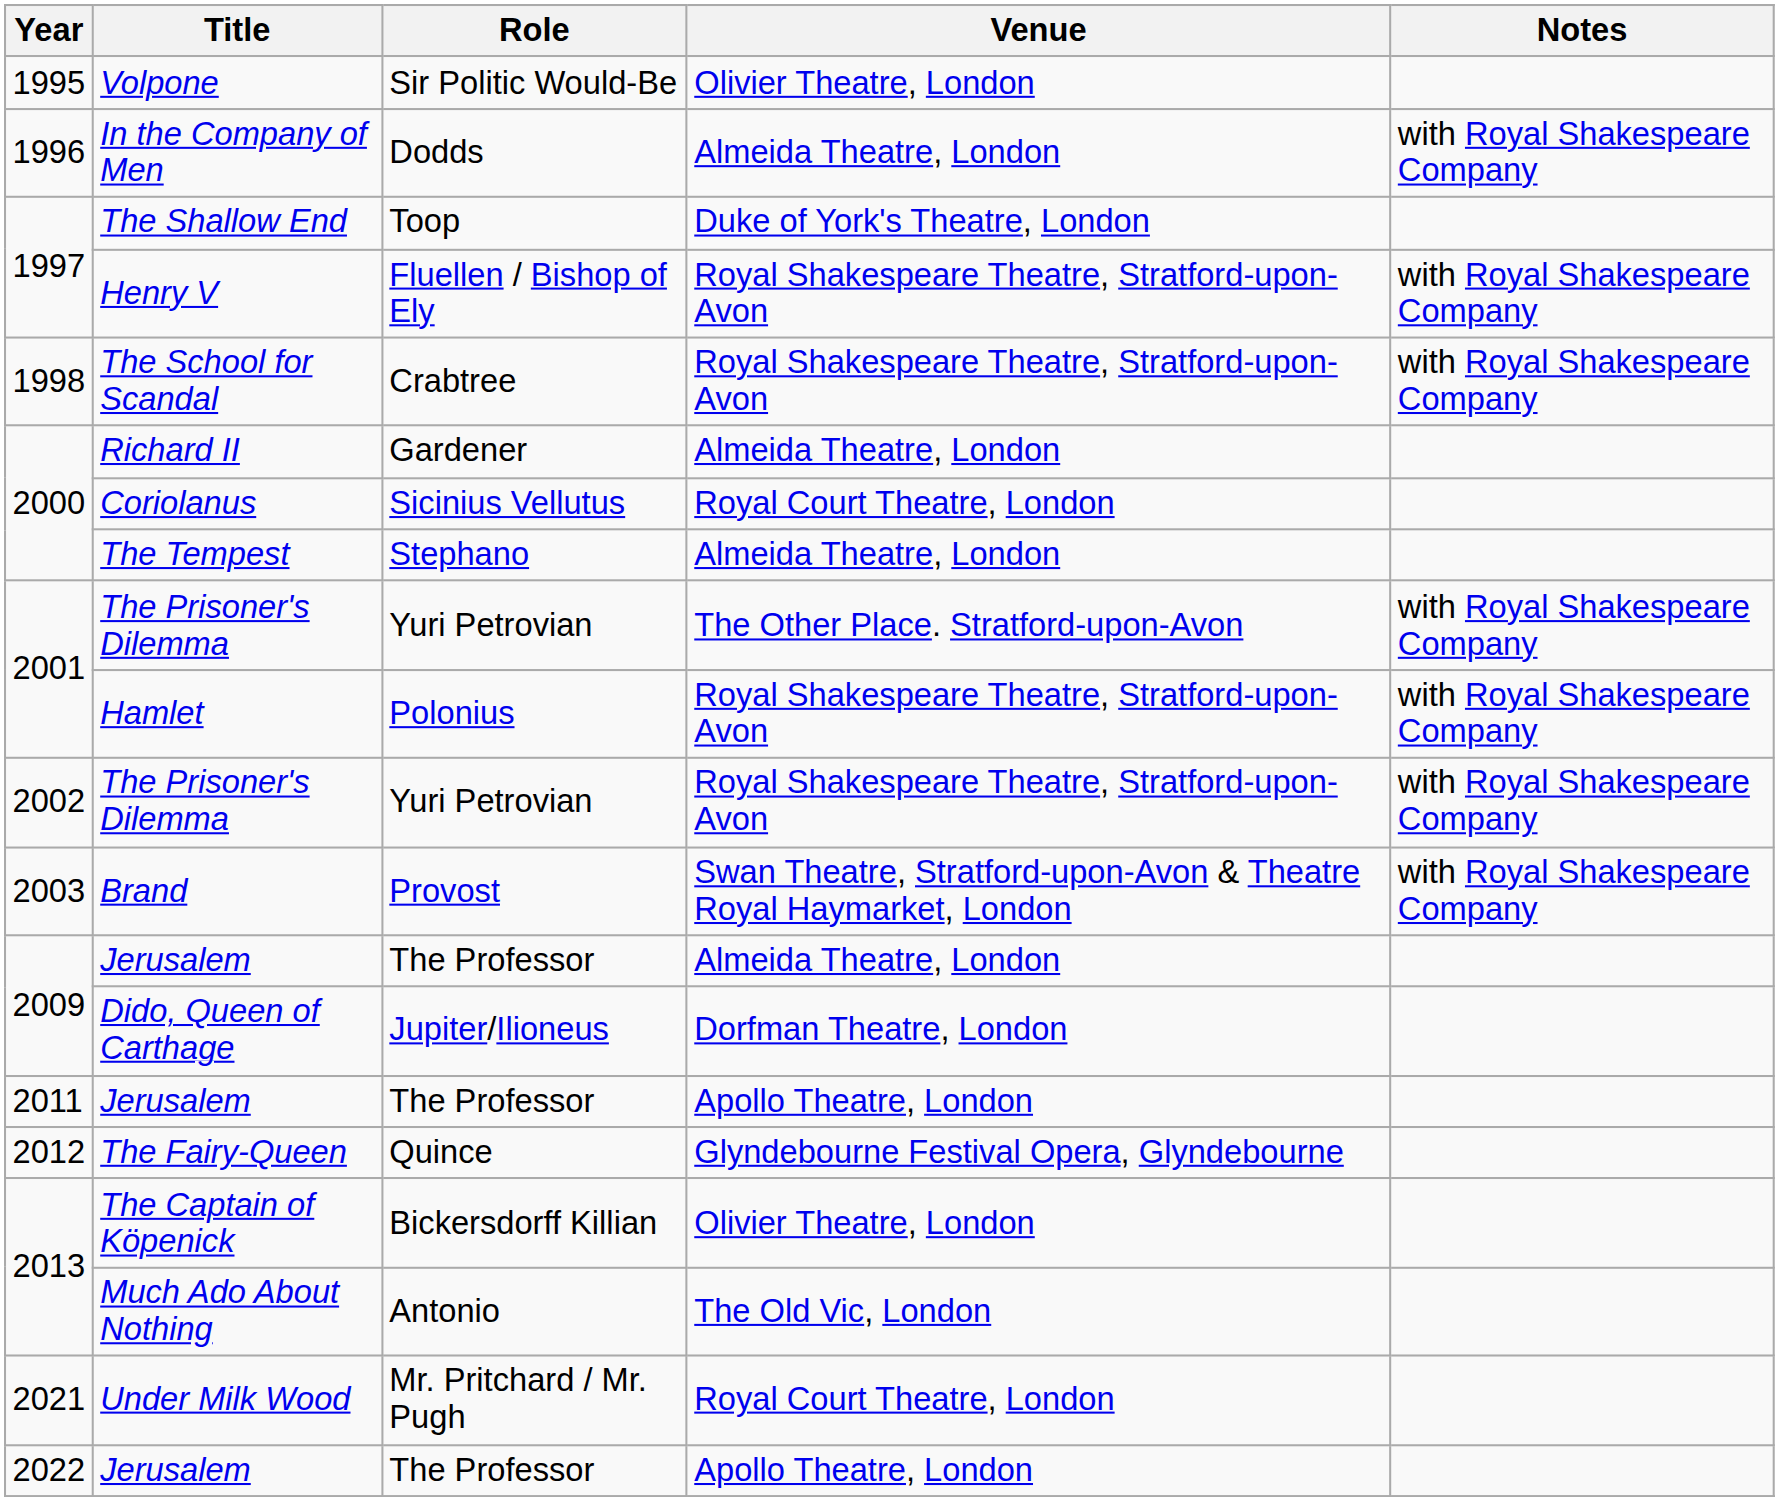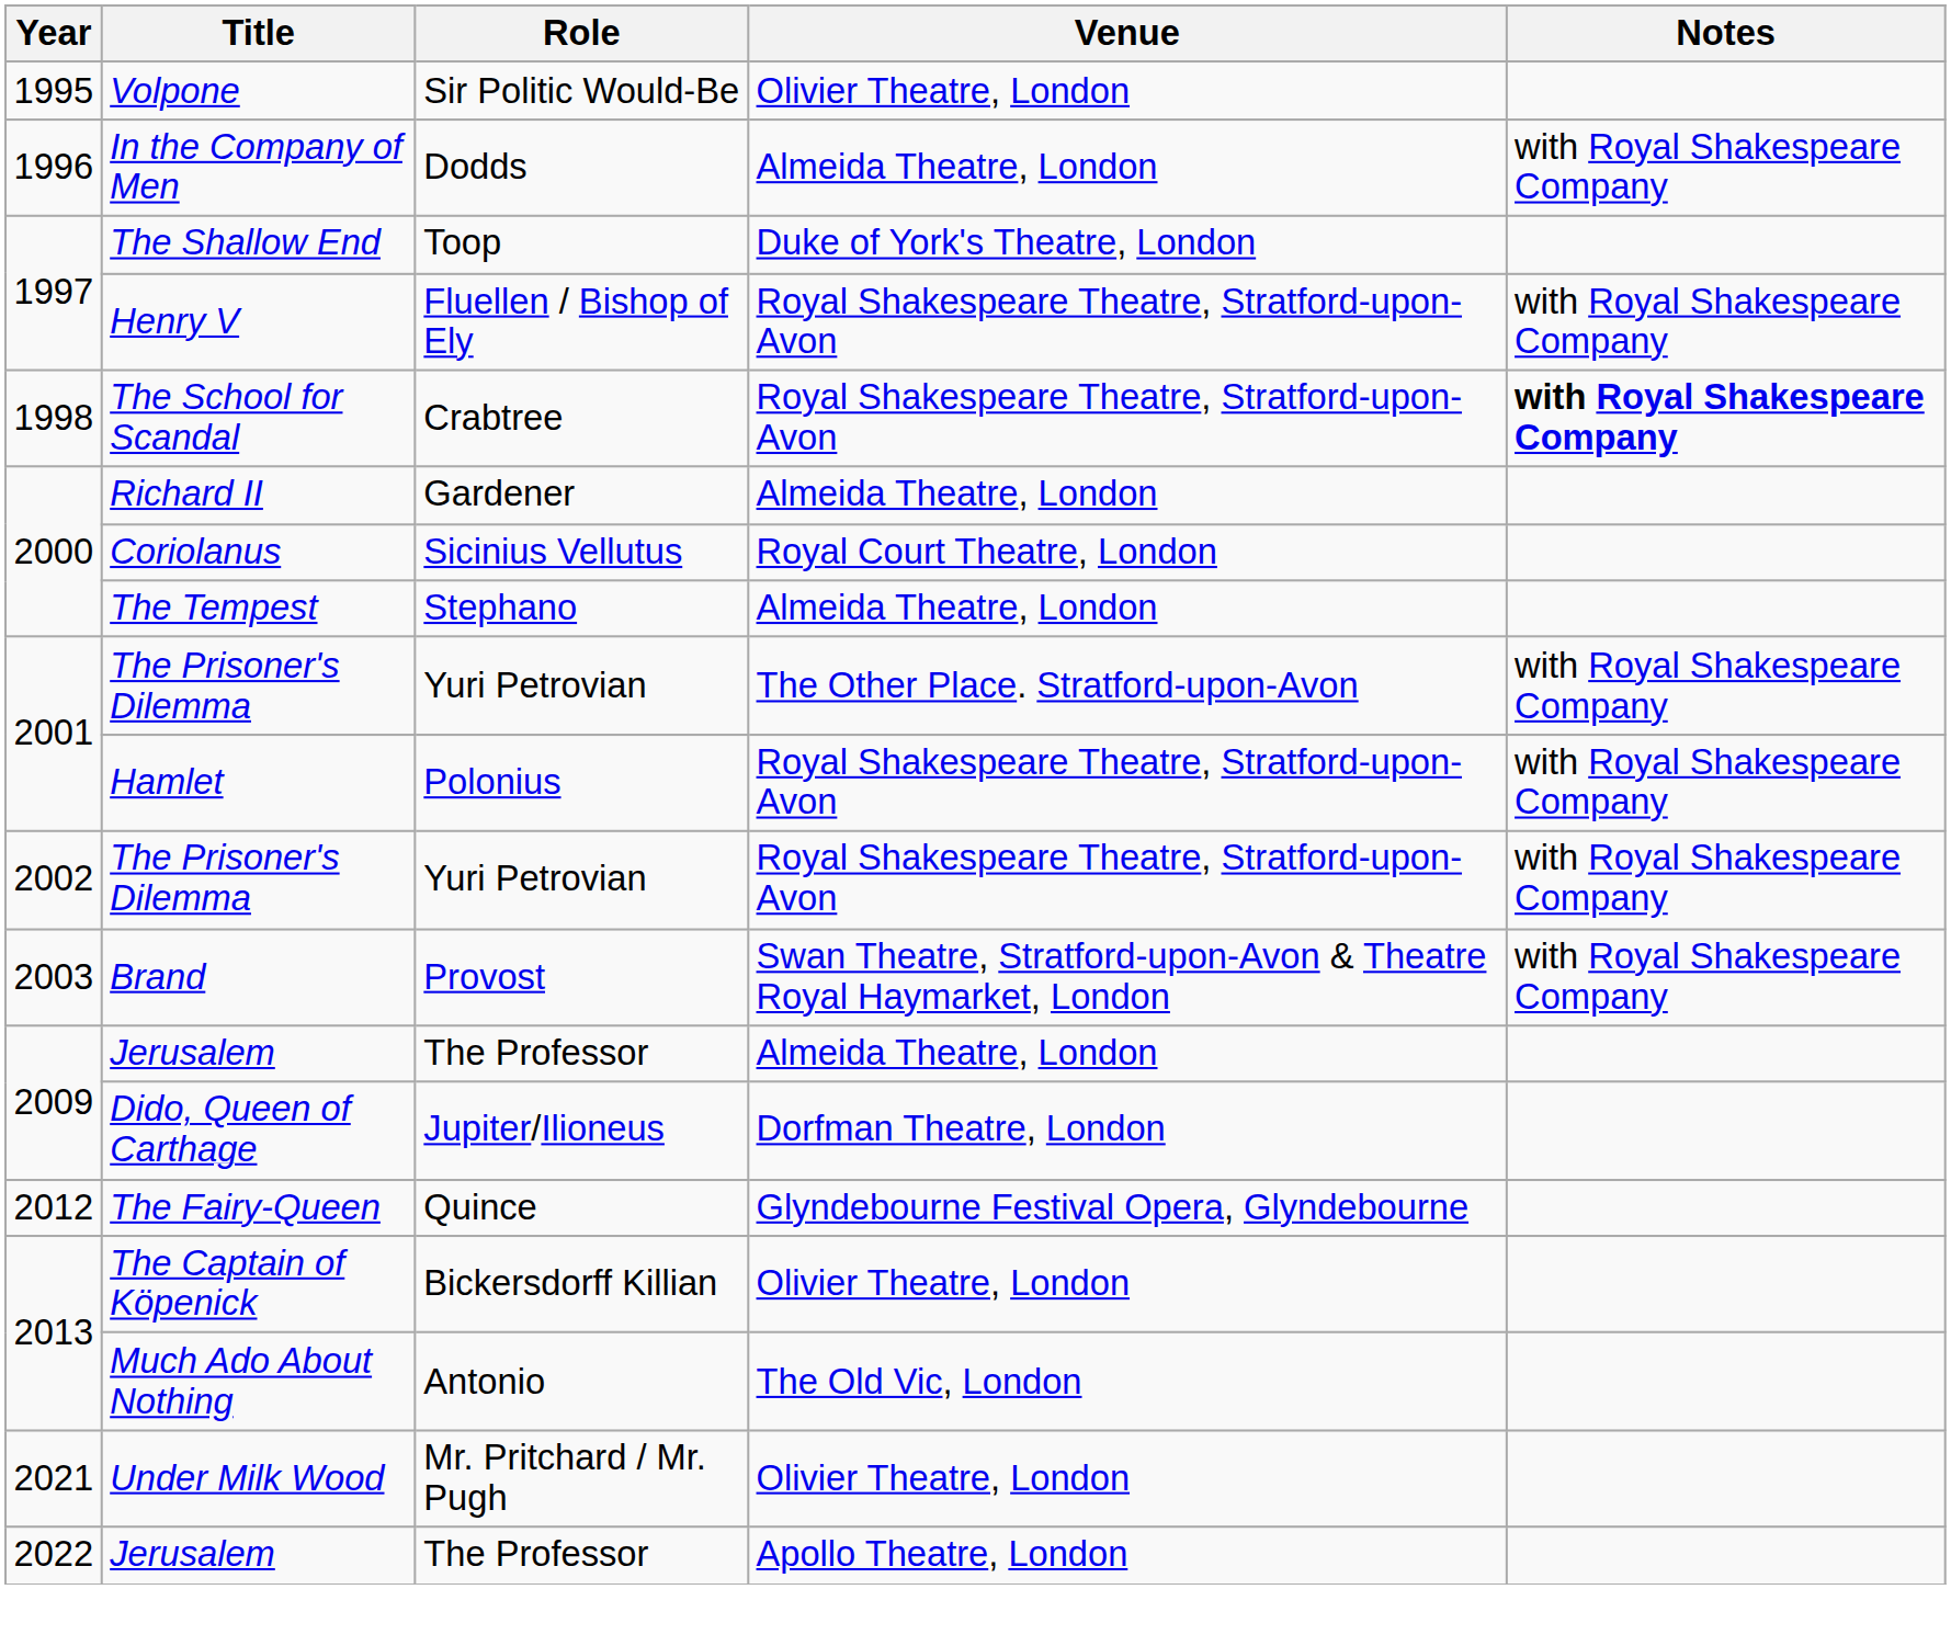 <table class="wikitable sortable">
 <tr>
 <th>Year</th>
 <th>Title</th>
 <th>Role</th>
 <th>Venue</th>
 <th>Notes</th>
 </tr>
 <tr>
 <td>1995</td>
 <td><em><a href='#'>Volpone</a></em></td>
 <td>Sir Politic Would-Be</td>
 <td><a href='#'>Olivier Theatre</a>, <a href='#'>London</a></td>
 <td></td>
 </tr>
 <tr>
 <td>1996</td>
 <td><em><a href='#'>In the Company of Men</a></em></td>
 <td>Dodds</td>
 <td><a href='#'>Almeida Theatre</a>, <a href='#'>London</a></td>
 <td>with <a href='#'>Royal Shakespeare Company</a></td>
 </tr>
 <tr>
 <td rowspan="2">1997</td>
 <td><em><a href='#'>The Shallow End</a></em></td>
 <td>Toop</td>
 <td><a href='#'>Duke of York's Theatre</a>, <a href='#'>London</a></td>
 <td></td>
 </tr>
 <tr>
 <td><em><a href='#'>Henry V</a></em></td>
 <td><a href='#'>Fluellen</a> / <a href='#'>Bishop of Ely</a></td>
 <td><a href='#'>Royal Shakespeare Theatre</a>, <a href='#'>Stratford-upon-Avon</a></td>
 <td>with <a href='#'>Royal Shakespeare Company</a></td>
 </tr>
 <tr>
 <td>1998</td>
 <td><em><a href='#'>The School for Scandal</a></em></td>
 <td>Crabtree</td>
 <td><a href='#'>Royal Shakespeare Theatre</a>, <a href='#'>Stratford-upon-Avon</a></td>
-<td>with <a href='#'>Royal Shakespeare Company</a></td>
+<td><strong>with <a href='#'>Royal Shakespeare Company</a></strong></td>
 </tr>
 <tr>
 <td rowspan="3">2000</td>
 <td><em><a href='#'>Richard II</a></em></td>
 <td>Gardener</td>
 <td><a href='#'>Almeida Theatre</a>, <a href='#'>London</a></td>
 <td></td>
 </tr>
 <tr>
 <td><em><a href='#'>Coriolanus</a></em></td>
 <td><a href='#'>Sicinius Vellutus</a></td>
 <td><a href='#'>Royal Court Theatre</a>, <a href='#'>London</a></td>
 <td></td>
 </tr>
 <tr>
 <td><em><a href='#'>The Tempest</a></em></td>
 <td><a href='#'>Stephano</a></td>
 <td><a href='#'>Almeida Theatre</a>, <a href='#'>London</a></td>
 <td></td>
 </tr>
 <tr>
 <td rowspan="2">2001</td>
 <td><em><a href='#'>The Prisoner's Dilemma</a></em></td>
 <td>Yuri Petrovian</td>
 <td><a href='#'>The Other Place</a>. <a href='#'>Stratford-upon-Avon</a></td>
 <td>with <a href='#'>Royal Shakespeare Company</a></td>
 </tr>
 <tr>
 <td><em><a href='#'>Hamlet</a></em></td>
 <td><a href='#'>Polonius</a></td>
 <td><a href='#'>Royal Shakespeare Theatre</a>, <a href='#'>Stratford-upon-Avon</a></td>
 <td>with <a href='#'>Royal Shakespeare Company</a></td>
 </tr>
 <tr>
 <td>2002</td>
 <td><em><a href='#'>The Prisoner's Dilemma</a></em></td>
 <td>Yuri Petrovian</td>
 <td><a href='#'>Royal Shakespeare Theatre</a>, <a href='#'>Stratford-upon-Avon</a></td>
 <td>with <a href='#'>Royal Shakespeare Company</a></td>
 </tr>
 <tr>
 <td>2003</td>
 <td><em><a href='#'>Brand</a></em></td>
 <td><a href='#'>Provost</a></td>
 <td><a href='#'>Swan Theatre</a>, <a href='#'>Stratford-upon-Avon</a> & <a href='#'>Theatre Royal Haymarket</a>, <a href='#'>London</a></td>
 <td>with <a href='#'>Royal Shakespeare Company</a></td>
 </tr>
 <tr>
 <td rowspan="2">2009</td>
 <td><em><a href='#'>Jerusalem</a></em></td>
 <td>The Professor</td>
 <td><a href='#'>Almeida Theatre</a>, <a href='#'>London</a></td>
 <td></td>
 </tr>
 <tr>
 <td><em><a href='#'>Dido, Queen of Carthage</a></em></td>
 <td><a href='#'>Jupiter</a>/<a href='#'>Ilioneus</a></td>
 <td><a href='#'>Dorfman Theatre</a>, <a href='#'>London</a></td>
 <td></td>
 </tr>
 <tr>
-<td>2011</td>
-<td><em><a href='#'>Jerusalem</a></em></td>
-<td>The Professor</td>
-<td><a href='#'>Apollo Theatre</a>, <a href='#'>London</a></td>
-<td></td>
-</tr>
-<tr>
 <td>2012</td>
 <td><em><a href='#'>The Fairy-Queen</a></em></td>
 <td>Quince</td>
 <td><a href='#'>Glyndebourne Festival Opera</a>, <a href='#'>Glyndebourne</a></td>
 <td></td>
 </tr>
 <tr>
 <td rowspan="2">2013</td>
 <td><em><a href='#'>The Captain of Köpenick</a></em></td>
 <td>Bickersdorff Killian</td>
 <td><a href='#'>Olivier Theatre</a>, <a href='#'>London</a></td>
 <td></td>
 </tr>
 <tr>
 <td><em><a href='#'>Much Ado About Nothing</a></em></td>
 <td>Antonio</td>
 <td><a href='#'>The Old Vic</a>, <a href='#'>London</a></td>
 <td></td>
 </tr>
 <tr>
 <td>2021</td>
 <td><em><a href='#'>Under Milk Wood</a></em></td>
 <td>Mr. Pritchard / Mr. Pugh</td>
-<td><a href='#'>Royal Court Theatre</a>, <a href='#'>London</a></td>
+<td><a href='#'>Olivier Theatre</a>, <a href='#'>London</a></td>
 <td></td>
 </tr>
 <tr>
 <td>2022</td>
 <td><em><a href='#'>Jerusalem</a></em></td>
 <td>The Professor</td>
 <td><a href='#'>Apollo Theatre</a>, <a href='#'>London</a></td>
 <td></td>
 </tr>
 <tr>
 </tr>
 </table>
